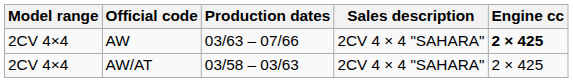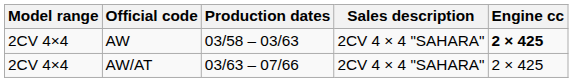 <table class="wikitable">
 <tr>
 <th>Model range</th>
 <th>Official code</th>
 <th>Production dates</th>
 <th>Sales description</th>
 <th>Engine cc</th>
 </tr>
 <tr>
 <td>2CV 4×4</td>
 <td>AW</td>
-<td>03/63 – 07/66</td>
+<td>03/58 – 03/63</td>
 <td>2CV 4 × 4 "SAHARA"</td>
 <td><strong>2 × 425</strong></td>
 </tr>
 <tr>
 <td>2CV 4×4</td>
 <td>AW/AT</td>
-<td>03/58 – 03/63</td>
+<td>03/63 – 07/66</td>
 <td>2CV 4 × 4 "SAHARA"</td>
 <td>2 × 425</td>
 </tr>
 </table>
